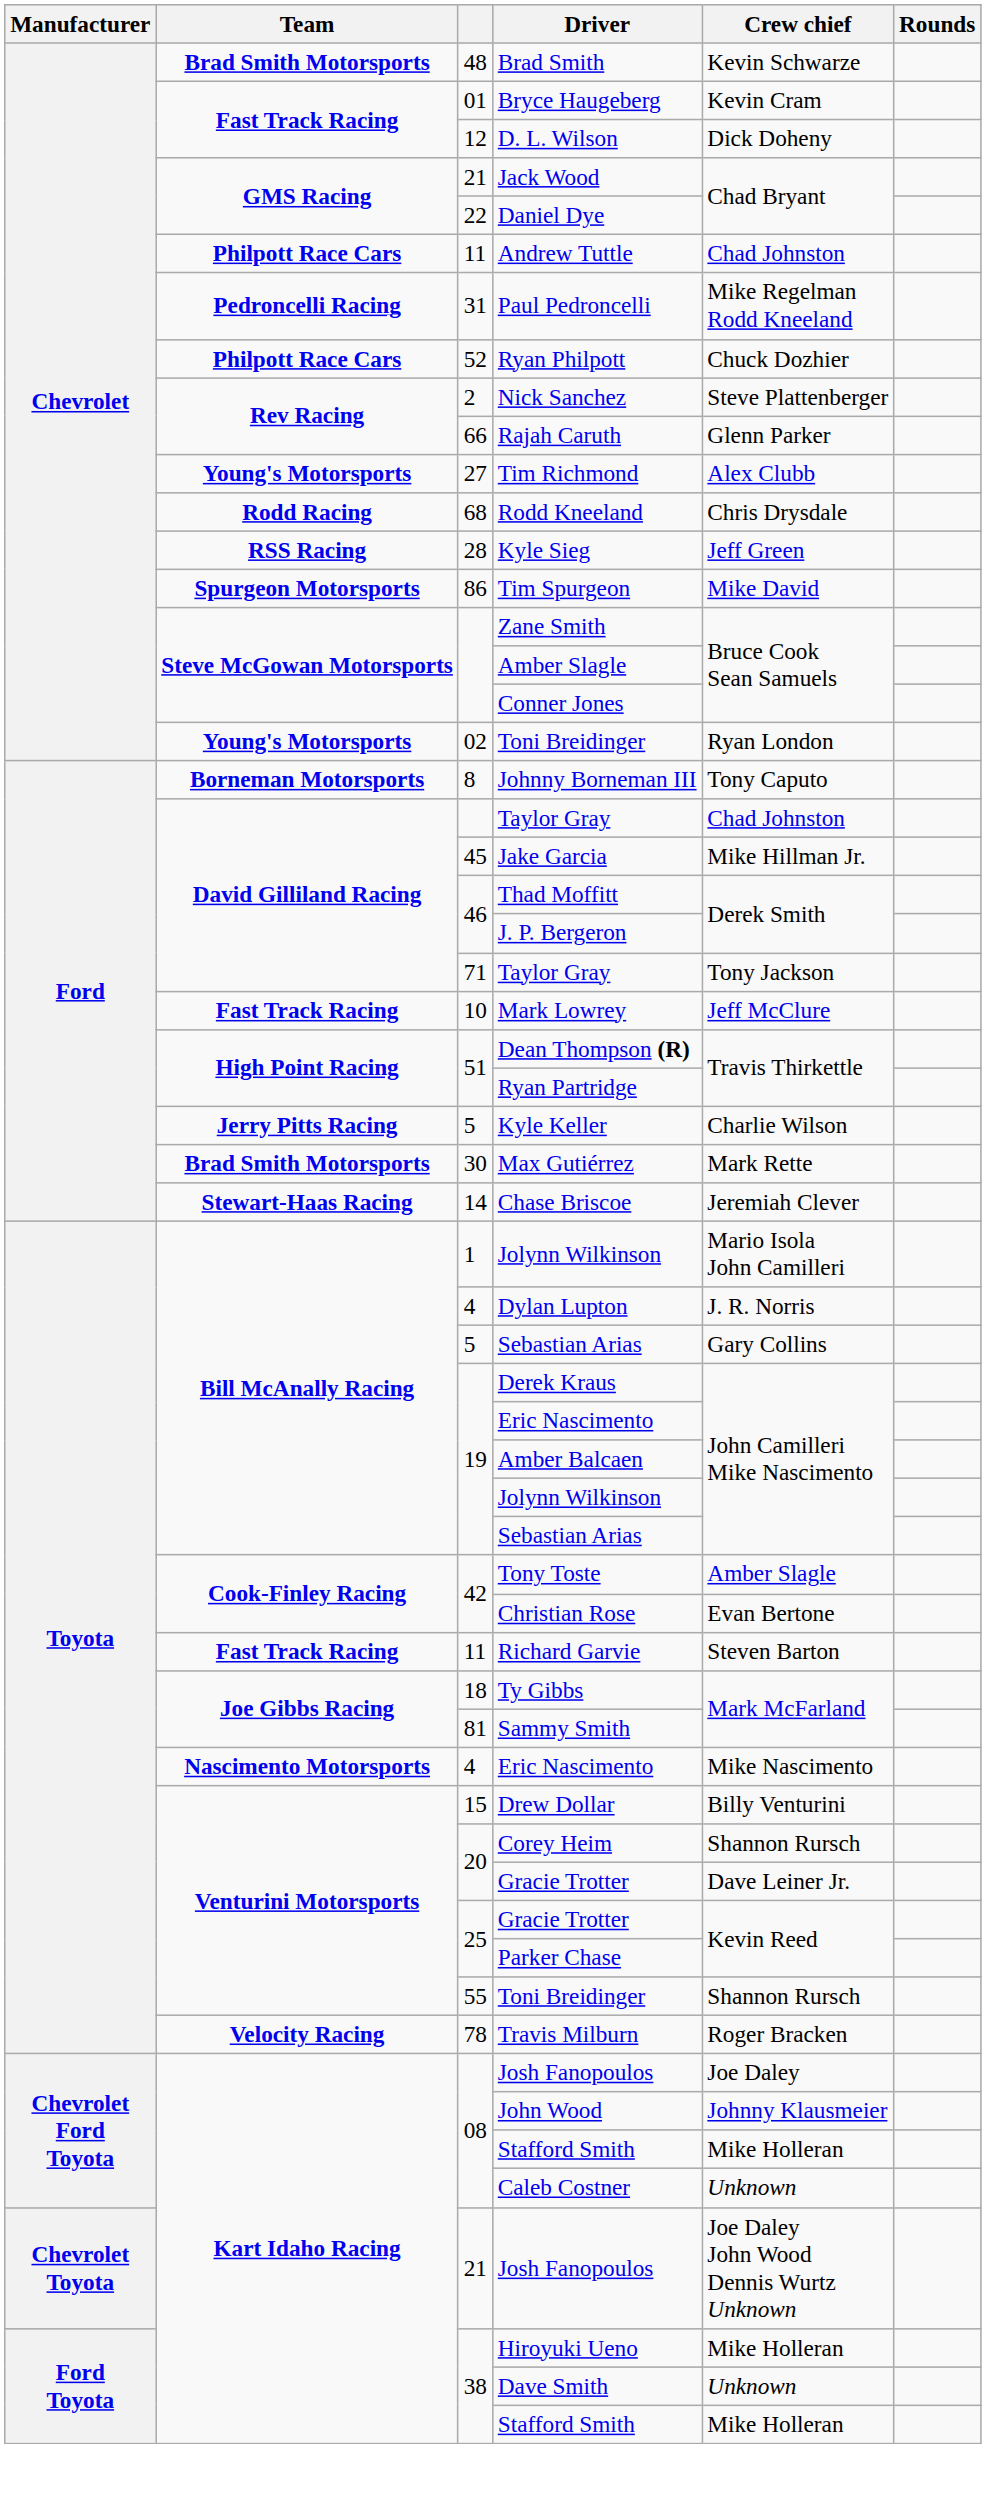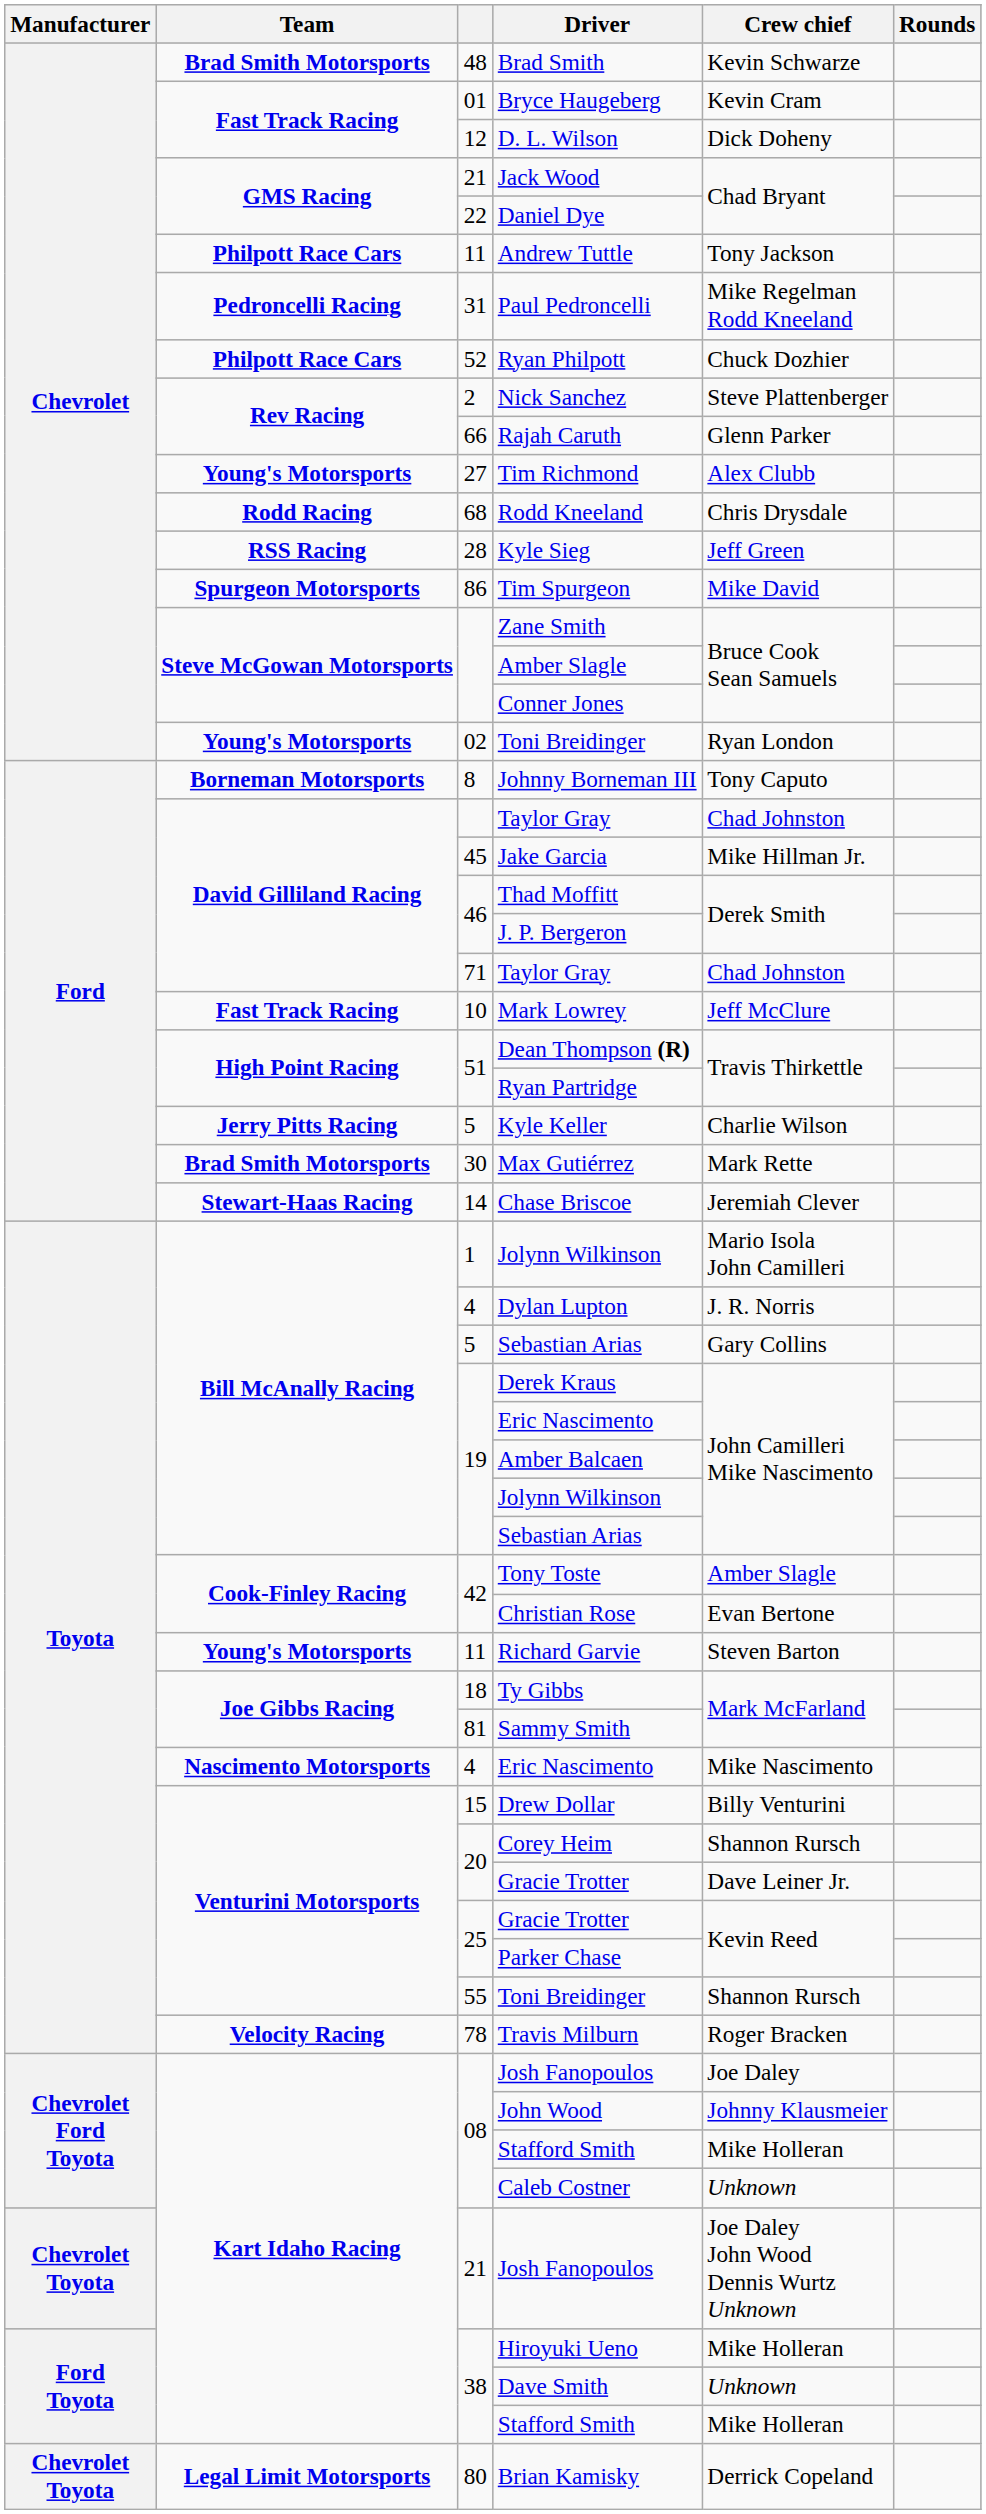 <table class="wikitable" style="font-size: 95%;">
 <tr>
 <th>Manufacturer</th>
 <th>Team</th>
 <th></th>
 <th>Driver</th>
 <th>Crew chief</th>
 <th>Rounds</th>
 </tr>
 <tr>
 <th rowspan=18><a href='#'>Chevrolet</a></th>
 <td style="text-align:center;"><strong><a href='#'>Brad Smith Motorsports</a></strong></td>
 <td>48</td>
 <td><a href='#'>Brad Smith</a></td>
 <td>Kevin Schwarze</td>
 <td></td>
 </tr>
 <tr>
 <td rowspan=2 style="text-align:center;"><strong><a href='#'>Fast Track Racing</a></strong></td>
 <td>01</td>
 <td><a href='#'>Bryce Haugeberg</a></td>
 <td>Kevin Cram</td>
 <td></td>
 </tr>
 <tr>
 <td>12</td>
 <td><a href='#'>D. L. Wilson</a></td>
 <td>Dick Doheny</td>
 <td></td>
 </tr>
 <tr>
 <td rowspan=2 style="text-align:center;"><strong><a href='#'>GMS Racing</a></strong></td>
 <td>21</td>
 <td><a href='#'>Jack Wood</a></td>
 <td rowspan=2>Chad Bryant</td>
 <td></td>
 </tr>
 <tr>
 <td>22</td>
 <td><a href='#'>Daniel Dye</a></td>
 <td></td>
 </tr>
 <tr>
 <td style="text-align:center;"><strong><a href='#'>Philpott Race Cars</a></strong></td>
 <td>11</td>
 <td><a href='#'>Andrew Tuttle</a></td>
-<td><a href='#'>Chad Johnston</a></td>
+<td>Tony Jackson</td>
 <td></td>
 </tr>
 <tr>
 <td style="text-align:center;"><strong><a href='#'>Pedroncelli Racing</a></strong></td>
 <td>31</td>
 <td><a href='#'>Paul Pedroncelli</a></td>
 <td>Mike Regelman <small></small> <br> <a href='#'>Rodd Kneeland</a> <small></small></td>
 <td></td>
 </tr>
 <tr>
 <td style="text-align:center;"><strong><a href='#'>Philpott Race Cars</a></strong></td>
 <td>52</td>
 <td><a href='#'>Ryan Philpott</a></td>
 <td>Chuck Dozhier</td>
 <td></td>
 </tr>
 <tr>
 <td rowspan=2 style="text-align:center;"><strong><a href='#'>Rev Racing</a></strong></td>
 <td>2</td>
 <td><a href='#'>Nick Sanchez</a></td>
 <td>Steve Plattenberger</td>
 <td></td>
 </tr>
 <tr>
 <td>66</td>
 <td><a href='#'>Rajah Caruth</a></td>
 <td>Glenn Parker</td>
 <td></td>
 </tr>
 <tr>
 <td style="text-align:center;"><strong><a href='#'>Young's Motorsports</a></strong></td>
 <td>27</td>
 <td><a href='#'>Tim Richmond</a></td>
 <td><a href='#'>Alex Clubb</a></td>
 <td></td>
 </tr>
 <tr>
 <td style="text-align:center;"><strong><a href='#'>Rodd Racing</a></strong></td>
 <td>68</td>
 <td><a href='#'>Rodd Kneeland</a></td>
 <td>Chris Drysdale</td>
 <td></td>
 </tr>
 <tr>
 <td style="text-align:center;"><strong><a href='#'>RSS Racing</a></strong></td>
 <td>28</td>
 <td><a href='#'>Kyle Sieg</a></td>
 <td><a href='#'>Jeff Green</a></td>
 <td></td>
 </tr>
 <tr>
 <td style="text-align:center;"><strong><a href='#'>Spurgeon Motorsports</a></strong></td>
 <td>86</td>
 <td><a href='#'>Tim Spurgeon</a></td>
 <td><a href='#'>Mike David</a></td>
 <td></td>
 </tr>
 <tr>
 <td rowspan=3 style="text-align:center;"><strong><a href='#'>Steve McGowan Motorsports</a></strong></td>
 <td rowspan=3></td>
 <td><a href='#'>Zane Smith</a></td>
 <td rowspan=3>Bruce Cook <small></small> <br> Sean Samuels <small></small></td>
 <td></td>
 </tr>
 <tr>
 <td><a href='#'>Amber Slagle</a></td>
 <td></td>
 </tr>
 <tr>
 <td><a href='#'>Conner Jones</a></td>
 <td></td>
 </tr>
 <tr>
 <td style="text-align:center;"><strong><a href='#'>Young's Motorsports</a></strong></td>
 <td>02</td>
 <td><a href='#'>Toni Breidinger</a></td>
 <td>Ryan London</td>
 <td></td>
 </tr>
 <tr>
 <th rowspan=12><a href='#'>Ford</a></th>
 <td style="text-align:center;"><strong><a href='#'>Borneman Motorsports</a></strong></td>
 <td>8</td>
 <td><a href='#'>Johnny Borneman III</a></td>
 <td>Tony Caputo</td>
 <td></td>
 </tr>
 <tr>
 <td rowspan=5 style="text-align:center;"><strong><a href='#'>David Gilliland Racing</a></strong></td>
 <td></td>
 <td><a href='#'>Taylor Gray</a></td>
 <td><a href='#'>Chad Johnston</a></td>
 <td></td>
 </tr>
 <tr>
 <td>45</td>
 <td><a href='#'>Jake Garcia</a></td>
 <td>Mike Hillman Jr.</td>
 <td></td>
 </tr>
 <tr>
 <td rowspan=2>46</td>
 <td><a href='#'>Thad Moffitt</a></td>
 <td rowspan=2>Derek Smith</td>
 <td></td>
 </tr>
 <tr>
 <td><a href='#'>J. P. Bergeron</a></td>
 <td></td>
 </tr>
 <tr>
 <td>71</td>
 <td><a href='#'>Taylor Gray</a></td>
-<td>Tony Jackson</td>
+<td><a href='#'>Chad Johnston</a></td>
 <td></td>
 </tr>
 <tr>
 <td style="text-align:center;"><strong><a href='#'>Fast Track Racing</a></strong></td>
 <td>10</td>
 <td><a href='#'>Mark Lowrey</a></td>
 <td><a href='#'>Jeff McClure</a></td>
 <td></td>
 </tr>
 <tr>
 <td rowspan=2 style="text-align:center;"><strong><a href='#'>High Point Racing</a></strong></td>
 <td rowspan=2>51</td>
 <td><a href='#'>Dean Thompson</a> <strong>(R)</strong></td>
 <td rowspan=2>Travis Thirkettle</td>
 <td></td>
 </tr>
 <tr>
 <td><a href='#'>Ryan Partridge</a></td>
 <td></td>
 </tr>
 <tr>
 <td style="text-align:center;"><strong><a href='#'>Jerry Pitts Racing</a></strong></td>
 <td>5</td>
 <td><a href='#'>Kyle Keller</a></td>
 <td>Charlie Wilson</td>
 <td></td>
 </tr>
 <tr>
 <td style="text-align:center;"><strong><a href='#'>Brad Smith Motorsports</a></strong></td>
 <td>30</td>
 <td><a href='#'>Max Gutiérrez</a></td>
 <td>Mark Rette</td>
 <td></td>
 </tr>
 <tr>
 <td style="text-align:center;"><strong><a href='#'>Stewart-Haas Racing</a></strong></td>
 <td>14</td>
 <td><a href='#'>Chase Briscoe</a></td>
 <td>Jeremiah Clever</td>
 <td></td>
 </tr>
 <tr>
 <th rowspan=21><a href='#'>Toyota</a></th>
 <td rowspan=8 style="text-align:center;"><strong><a href='#'>Bill McAnally Racing</a></strong></td>
 <td>1</td>
 <td><a href='#'>Jolynn Wilkinson</a></td>
 <td>Mario Isola <small></small> <br> John Camilleri <small></small></td>
 <td></td>
 </tr>
 <tr>
 <td>4</td>
 <td><a href='#'>Dylan Lupton</a></td>
 <td>J. R. Norris</td>
 <td></td>
 </tr>
 <tr>
 <td>5</td>
 <td><a href='#'>Sebastian Arias</a></td>
 <td>Gary Collins</td>
 <td></td>
 </tr>
 <tr>
 <td rowspan=5>19</td>
 <td><a href='#'>Derek Kraus</a></td>
 <td rowspan=5>John Camilleri <small></small> <br> Mike Nascimento <small></small></td>
 <td></td>
 </tr>
 <tr>
 <td><a href='#'>Eric Nascimento</a></td>
 <td></td>
 </tr>
 <tr>
 <td><a href='#'>Amber Balcaen</a></td>
 <td></td>
 </tr>
 <tr>
 <td><a href='#'>Jolynn Wilkinson</a></td>
 <td></td>
 </tr>
 <tr>
 <td><a href='#'>Sebastian Arias</a></td>
 <td></td>
 </tr>
 <tr>
 <td rowspan=2 style="text-align:center;"><strong><a href='#'>Cook-Finley Racing</a></strong></td>
 <td rowspan=2>42</td>
 <td><a href='#'>Tony Toste</a></td>
 <td><a href='#'>Amber Slagle</a></td>
 <td></td>
 </tr>
 <tr>
 <td><a href='#'>Christian Rose</a></td>
 <td>Evan Bertone</td>
 <td></td>
 </tr>
 <tr>
-<td style="text-align:center;"><strong><a href='#'>Fast Track Racing</a></strong></td>
+<td style="text-align:center;"><strong><a href='#'>Young's Motorsports</a></strong></td>
 <td>11</td>
 <td><a href='#'>Richard Garvie</a></td>
 <td>Steven Barton</td>
 <td></td>
 </tr>
 <tr>
 <td rowspan=2 style="text-align:center;"><strong><a href='#'>Joe Gibbs Racing</a></strong></td>
 <td>18</td>
 <td><a href='#'>Ty Gibbs</a></td>
 <td rowspan=2><a href='#'>Mark McFarland</a></td>
 <td></td>
 </tr>
 <tr>
 <td>81</td>
 <td><a href='#'>Sammy Smith</a></td>
 <td></td>
 </tr>
 <tr>
 <td style="text-align:center;"><strong><a href='#'>Nascimento Motorsports</a></strong></td>
 <td>4</td>
 <td><a href='#'>Eric Nascimento</a></td>
 <td>Mike Nascimento</td>
 <td></td>
 </tr>
 <tr>
 <td rowspan=6 style="text-align:center;"><strong><a href='#'>Venturini Motorsports</a></strong></td>
 <td>15</td>
 <td><a href='#'>Drew Dollar</a></td>
 <td>Billy Venturini</td>
 <td></td>
 </tr>
 <tr>
 <td rowspan=2>20</td>
 <td><a href='#'>Corey Heim</a></td>
 <td>Shannon Rursch</td>
 <td></td>
 </tr>
 <tr>
 <td><a href='#'>Gracie Trotter</a></td>
 <td>Dave Leiner Jr.</td>
 <td></td>
 </tr>
 <tr>
 <td rowspan=2>25</td>
 <td><a href='#'>Gracie Trotter</a></td>
 <td rowspan=2>Kevin Reed</td>
 <td></td>
 </tr>
 <tr>
 <td><a href='#'>Parker Chase</a></td>
 <td></td>
 </tr>
 <tr>
 <td>55</td>
 <td><a href='#'>Toni Breidinger</a></td>
 <td>Shannon Rursch</td>
 <td></td>
 </tr>
 <tr>
 <td style="text-align:center;"><strong><a href='#'>Velocity Racing</a></strong></td>
 <td>78</td>
 <td><a href='#'>Travis Milburn</a></td>
 <td>Roger Bracken</td>
 <td></td>
 </tr>
 <tr>
 <th rowspan=4><a href='#'>Chevrolet</a> <small></small> <br> <a href='#'>Ford</a> <small></small> <br> <a href='#'>Toyota</a> <small></small></th>
 <td rowspan=8 style="text-align:center;"><strong><a href='#'>Kart Idaho Racing</a></strong></td>
 <td rowspan=4>08</td>
 <td><a href='#'>Josh Fanopoulos</a></td>
 <td>Joe Daley</td>
 <td></td>
 </tr>
 <tr>
 <td><a href='#'>John Wood</a></td>
 <td><a href='#'>Johnny Klausmeier</a></td>
 <td></td>
 </tr>
 <tr>
 <td><a href='#'>Stafford Smith</a></td>
 <td>Mike Holleran</td>
 <td></td>
 </tr>
 <tr>
 <td><a href='#'>Caleb Costner</a></td>
 <td><em>Unknown</em></td>
 <td></td>
 </tr>
 <tr>
 <th><a href='#'>Chevrolet</a> <small></small> <br> <a href='#'>Toyota</a> <small></small></th>
 <td>21</td>
 <td><a href='#'>Josh Fanopoulos</a></td>
 <td>Joe Daley <small></small> <br> John Wood <small></small> <br> Dennis Wurtz <small></small> <br> <em>Unknown</em> <small></small></td>
 <td></td>
 </tr>
 <tr>
 <th rowspan=3><a href='#'>Ford</a> <small></small> <br> <a href='#'>Toyota</a> <small></small></th>
 <td rowspan=3>38</td>
 <td><a href='#'>Hiroyuki Ueno</a></td>
 <td>Mike Holleran</td>
 <td></td>
 </tr>
 <tr>
 <td><a href='#'>Dave Smith</a></td>
 <td><em>Unknown</em></td>
 <td></td>
 </tr>
 <tr>
 <td><a href='#'>Stafford Smith</a></td>
 <td>Mike Holleran</td>
 <td></td>
 </tr>
+<tr>
+<th><a href='#'>Chevrolet</a> <small></small> <br> <a href='#'>Toyota</a> <small></small></th>
+<td style="text-align:center;"><strong><a href='#'>Legal Limit Motorsports</a></strong></td>
+<td>80</td>
+<td><a href='#'>Brian Kamisky</a></td>
+<td>Derrick Copeland</td>
+<td></td>
+</tr>
 </table>
